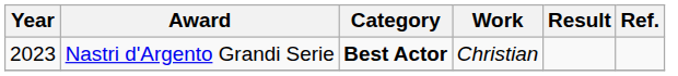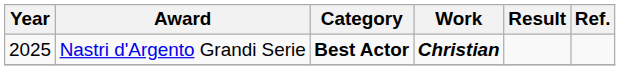 <table class="wikitable">
 <tr>
 <th>Year</th>
 <th>Award</th>
 <th>Category</th>
 <th>Work</th>
 <th>Result</th>
 <th>Ref.</th>
 </tr>
 <tr>
-<td>2023</td>
+<td>2025</td>
 <td><a href='#'>Nastri d'Argento</a> Grandi Serie</td>
 <td><strong>Best Actor</strong></td>
-<td><em>Christian</em></td>
+<td><strong><em>Christian</em></strong></td>
 <td></td>
 <td></td>
 </tr>
 <tr>
 </tr>
 </table>
